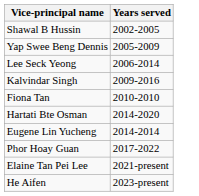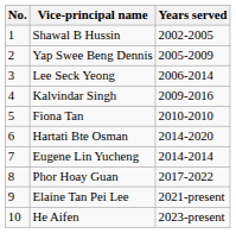 <table class="wikitable">
 <tr>
+<th>No.</th>
 <th>Vice-principal name</th>
 <th>Years served</th>
 </tr>
 <tr>
+<td>1</td>
 <td>Shawal B Hussin</td>
 <td>2002-2005</td>
 </tr>
 <tr>
+<td>2</td>
 <td>Yap Swee Beng Dennis</td>
 <td>2005-2009</td>
 </tr>
 <tr>
+<td>3</td>
 <td>Lee Seck Yeong</td>
 <td>2006-2014</td>
 </tr>
 <tr>
+<td>4</td>
 <td>Kalvindar Singh</td>
 <td>2009-2016</td>
 </tr>
 <tr>
+<td>5</td>
 <td>Fiona Tan</td>
 <td>2010-2010</td>
 </tr>
 <tr>
+<td>6</td>
 <td>Hartati Bte Osman</td>
 <td>2014-2020</td>
 </tr>
 <tr>
+<td>7</td>
 <td>Eugene Lin Yucheng</td>
 <td>2014-2014</td>
 </tr>
 <tr>
+<td>8</td>
 <td>Phor Hoay Guan</td>
 <td>2017-2022</td>
 </tr>
 <tr>
+<td>9</td>
 <td>Elaine Tan Pei Lee</td>
 <td>2021-present</td>
 </tr>
 <tr>
+<td>10</td>
 <td>He Aifen</td>
 <td>2023-present</td>
 </tr>
 </table>
